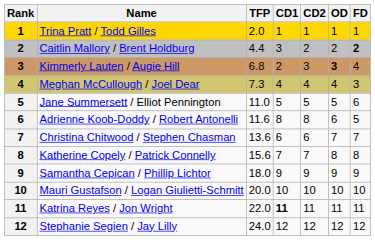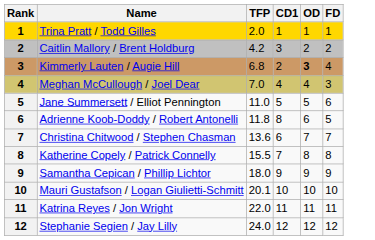 <table class="wikitable">
 <tr>
 <th>Rank</th>
 <th>Name</th>
 <th>TFP</th>
 <th>CD1</th>
-<th>CD2</th>
 <th>OD</th>
 <th>FD</th>
 </tr>
 <tr bgcolor="gold">
 <td align="center"><strong>1</strong></td>
 <td><a href='#'>Trina Pratt</a> / <a href='#'>Todd Gilles</a></td>
 <td>2.0</td>
 <td>1</td>
 <td>1</td>
 <td>1</td>
-<td>1</td>
 </tr>
 <tr bgcolor="silver">
 <td align="center"><strong>2</strong></td>
 <td><a href='#'>Caitlin Mallory</a> / <a href='#'>Brent Holdburg</a></td>
-<td>4.4</td>
+<td>4.2</td>
 <td>3</td>
 <td>2</td>
 <td>2</td>
-<td><strong>2</strong></td>
 </tr>
 <tr bgcolor="cc9966">
 <td align="center"><strong>3</strong></td>
 <td><a href='#'>Kimmerly Lauten</a> / <a href='#'>Augie Hill</a></td>
 <td>6.8</td>
 <td>2</td>
-<td>3</td>
 <td><strong>3</strong></td>
 <td>4</td>
 </tr>
 <tr bgcolor="#d1c571">
 <td align="center"><strong>4</strong></td>
 <td><a href='#'>Meghan McCullough</a> / <a href='#'>Joel Dear</a></td>
-<td>7.3</td>
-<td>4</td>
+<td>7.0</td>
 <td>4</td>
 <td>4</td>
 <td>3</td>
 </tr>
 <tr>
 <th>5</th>
 <td><a href='#'>Jane Summersett</a> / Elliot Pennington</td>
 <td>11.0</td>
 <td>5</td>
 <td>5</td>
-<td>5</td>
 <td>6</td>
 </tr>
 <tr>
 <th>6</th>
 <td><a href='#'>Adrienne Koob-Doddy</a> / <a href='#'>Robert Antonelli</a></td>
-<td>11.6</td>
-<td>8</td>
+<td>11.8</td>
 <td>8</td>
 <td>6</td>
 <td>5</td>
 </tr>
 <tr>
 <th>7</th>
 <td><a href='#'>Christina Chitwood</a> / <a href='#'>Stephen Chasman</a></td>
 <td>13.6</td>
 <td>6</td>
-<td>6</td>
 <td>7</td>
 <td>7</td>
 </tr>
 <tr>
 <th>8</th>
 <td><a href='#'>Katherine Copely</a> / <a href='#'>Patrick Connelly</a></td>
-<td>15.6</td>
-<td>7</td>
+<td>15.5</td>
 <td>7</td>
 <td>8</td>
 <td>8</td>
 </tr>
 <tr>
 <th>9</th>
 <td><a href='#'>Samantha Cepican</a> / <a href='#'>Phillip Lichtor</a></td>
 <td>18.0</td>
 <td>9</td>
 <td>9</td>
 <td>9</td>
-<td>9</td>
 </tr>
 <tr>
 <th>10</th>
 <td><a href='#'>Mauri Gustafson</a> / <a href='#'>Logan Giulietti-Schmitt</a></td>
-<td>20.0</td>
-<td>10</td>
+<td>20.1</td>
 <td>10</td>
 <td>10</td>
 <td>10</td>
 </tr>
 <tr>
 <th>11</th>
 <td><a href='#'>Katrina Reyes</a> / <a href='#'>Jon Wright</a></td>
 <td>22.0</td>
-<td><strong>11</strong></td>
 <td>11</td>
 <td>11</td>
 <td>11</td>
 </tr>
 <tr>
 <th>12</th>
 <td><a href='#'>Stephanie Segien</a> / <a href='#'>Jay Lilly</a></td>
 <td>24.0</td>
 <td>12</td>
 <td>12</td>
 <td>12</td>
-<td>12</td>
 </tr>
 </table>
